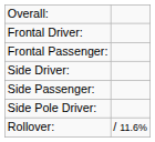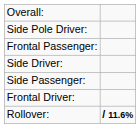 <table class="wikitable">
 <tr>
 <td>Overall:</td>
 <td></td>
 </tr>
 <tr>
-<td>Frontal Driver:</td>
+<td>Side Pole Driver:</td>
 <td></td>
 </tr>
 <tr>
 <td>Frontal Passenger:</td>
 <td></td>
 </tr>
 <tr>
 <td>Side Driver:</td>
 <td></td>
 </tr>
 <tr>
 <td>Side Passenger:</td>
 <td></td>
 </tr>
 <tr>
-<td>Side Pole Driver:</td>
+<td>Frontal Driver:</td>
 <td></td>
 </tr>
 <tr>
 <td>Rollover:</td>
-<td> / <small>11.6%</small></td>
+<td><strong> / <small>11.6%</small></strong></td>
 </tr>
 </table>
